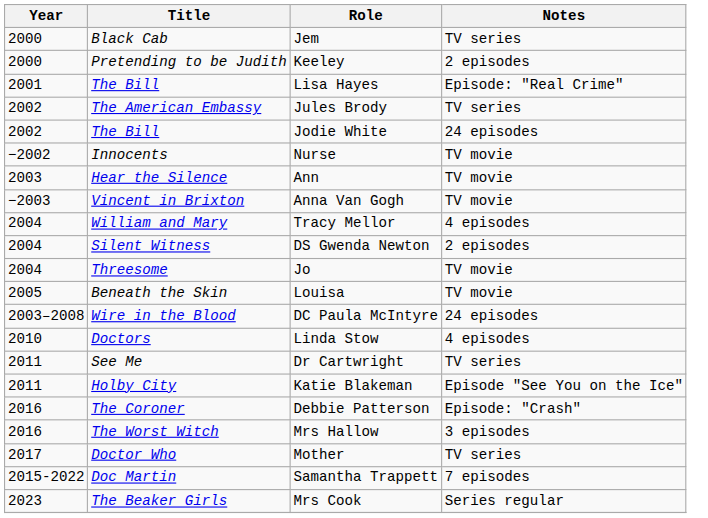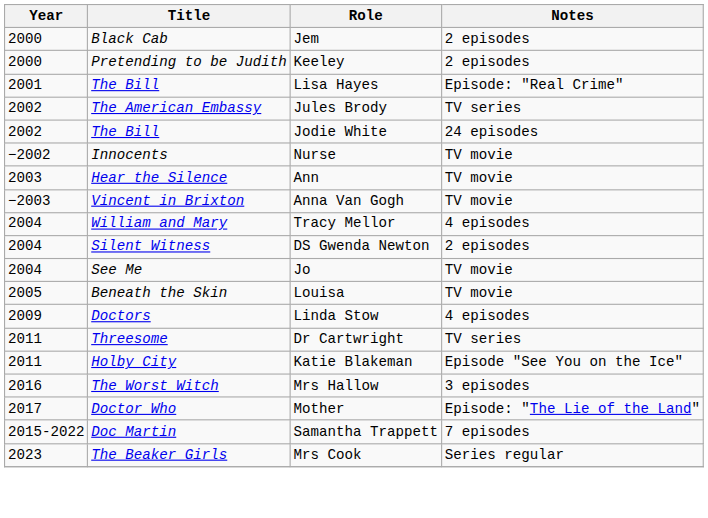 <table class="wikitable">
 <tr>
 <th><strong>Year</strong></th>
 <th><strong>Title</strong></th>
 <th><strong>Role</strong></th>
 <th><strong>Notes</strong></th>
 </tr>
 <tr>
 <td>2000</td>
 <td><em>Black Cab</em></td>
 <td>Jem</td>
-<td>TV series</td>
+<td>2 episodes</td>
 </tr>
 <tr>
 <td>2000</td>
 <td><em>Pretending to be Judith</em></td>
 <td>Keeley</td>
 <td>2 episodes</td>
 </tr>
 <tr>
 <td>2001</td>
 <td><em><a href='#'>The Bill</a></em></td>
 <td>Lisa Hayes</td>
 <td>Episode: "Real Crime"</td>
 </tr>
 <tr>
 <td>2002</td>
 <td><em><a href='#'>The American Embassy</a></em></td>
 <td>Jules Brody</td>
 <td>TV series</td>
 </tr>
 <tr>
 <td>2002</td>
 <td><em><a href='#'>The Bill</a></em></td>
 <td>Jodie White</td>
 <td>24 episodes</td>
 </tr>
 <tr>
 <td>−2002</td>
 <td><em>Innocents</em></td>
 <td>Nurse</td>
 <td>TV movie</td>
 </tr>
 <tr>
 <td>2003</td>
 <td><em><a href='#'>Hear the Silence</a></em></td>
 <td>Ann</td>
 <td>TV movie</td>
 </tr>
 <tr>
 <td>−2003</td>
 <td><em><a href='#'>Vincent in Brixton</a></em></td>
 <td>Anna Van Gogh</td>
 <td>TV movie</td>
 </tr>
 <tr>
 <td>2004</td>
 <td><em><a href='#'>William and Mary</a></em></td>
 <td>Tracy Mellor</td>
 <td>4 episodes</td>
 </tr>
 <tr>
 <td>2004</td>
 <td><em><a href='#'>Silent Witness</a></em></td>
 <td>DS Gwenda Newton</td>
 <td>2 episodes</td>
 </tr>
 <tr>
 <td>2004</td>
-<td><em><a href='#'>Threesome</a></em></td>
+<td><em>See Me</em></td>
 <td>Jo</td>
 <td>TV movie</td>
 </tr>
 <tr>
 <td>2005</td>
 <td><em>Beneath the Skin</em></td>
 <td>Louisa</td>
 <td>TV movie</td>
 </tr>
 <tr>
-<td>2003–2008</td>
-<td><em><a href='#'>Wire in the Blood</a></em></td>
-<td>DC Paula McIntyre</td>
-<td>24 episodes</td>
-</tr>
-<tr>
-<td>2010</td>
+<td>2009</td>
 <td><em><a href='#'>Doctors</a></em></td>
 <td>Linda Stow</td>
 <td>4 episodes</td>
 </tr>
 <tr>
 <td>2011</td>
-<td><em>See Me</em></td>
+<td><em><a href='#'>Threesome</a></em></td>
 <td>Dr Cartwright</td>
 <td>TV series</td>
 </tr>
 <tr>
 <td>2011</td>
 <td><em><a href='#'>Holby City</a></em></td>
 <td>Katie Blakeman</td>
 <td>Episode "See You on the Ice"</td>
 </tr>
 <tr>
 <td>2016</td>
-<td><em><a href='#'>The Coroner</a></em></td>
-<td>Debbie Patterson</td>
-<td>Episode: "Crash"</td>
-</tr>
-<tr>
-<td>2016</td>
 <td><em><a href='#'>The Worst Witch</a></em></td>
 <td>Mrs Hallow</td>
 <td>3 episodes</td>
 </tr>
 <tr>
 <td>2017</td>
 <td><em><a href='#'>Doctor Who</a></em></td>
 <td>Mother</td>
-<td>TV series</td>
+<td>Episode: "<a href='#'>The Lie of the Land</a>"</td>
 </tr>
 <tr>
 <td>2015-2022</td>
 <td><em><a href='#'>Doc Martin</a></em></td>
 <td>Samantha Trappett</td>
 <td>7 episodes</td>
 </tr>
 <tr>
 <td>2023</td>
 <td><em><a href='#'>The Beaker Girls</a></em></td>
 <td>Mrs Cook</td>
 <td>Series regular</td>
 </tr>
 <tr>
 </tr>
 </table>
